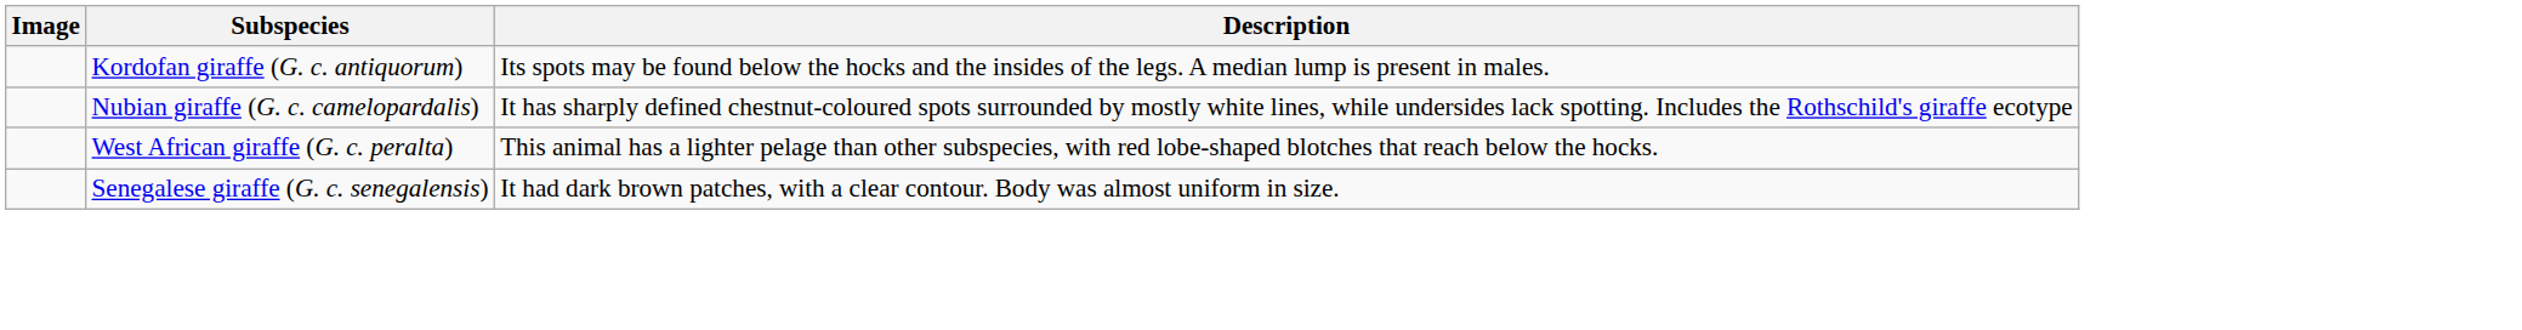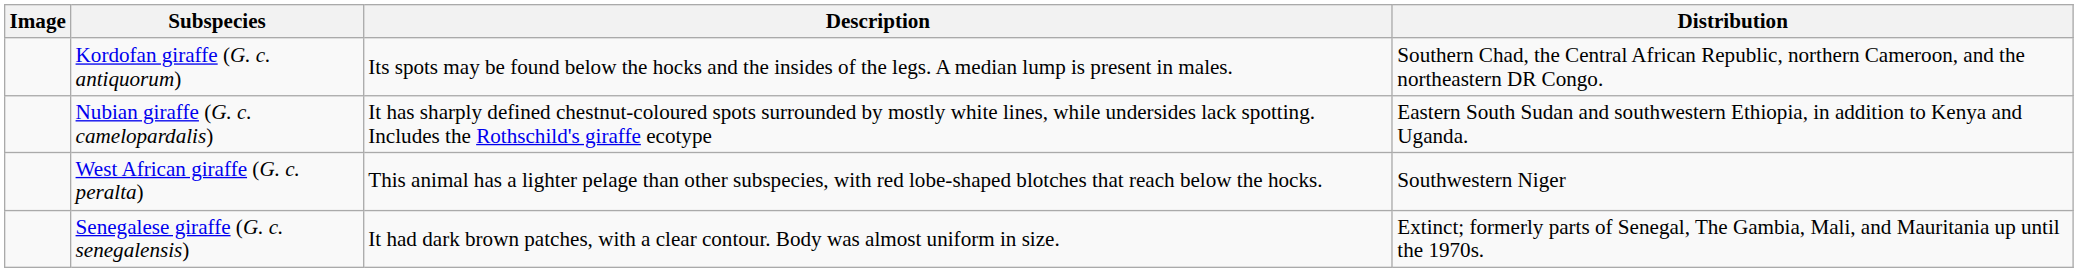 <table class="wikitable ">
 <tr>
 <th>Image</th>
 <th>Subspecies</th>
 <th>Description</th>
+<th>Distribution</th>
 </tr>
 <tr>
 <td></td>
 <td><a href='#'>Kordofan giraffe</a> (<em>G. c. antiquorum</em>)</td>
 <td>Its spots may be found below the hocks and the insides of the legs. A median lump is present in males.</td>
+<td>Southern Chad, the Central African Republic, northern Cameroon, and the northeastern DR Congo.</td>
 </tr>
 <tr>
 <td></td>
 <td><a href='#'>Nubian giraffe</a> (<em>G. c. camelopardalis</em>)</td>
 <td>It has sharply defined chestnut-coloured spots surrounded by mostly white lines, while undersides lack spotting. Includes the <a href='#'>Rothschild's giraffe</a> ecotype</td>
+<td>Eastern South Sudan and southwestern Ethiopia, in addition to Kenya and Uganda.</td>
 </tr>
 <tr>
 <td></td>
 <td><a href='#'>West African giraffe</a> (<em>G. c. peralta</em>)</td>
 <td>This animal has a lighter pelage than other subspecies, with red lobe-shaped blotches that reach below the hocks.</td>
+<td>Southwestern Niger</td>
 </tr>
 <tr>
 <td></td>
 <td><a href='#'>Senegalese giraffe</a> (<em>G. c. senegalensis</em>)</td>
 <td>It had dark brown patches, with a clear contour. Body was almost uniform in size.</td>
+<td>Extinct; formerly parts of Senegal, The Gambia, Mali, and Mauritania up until the 1970s.</td>
 </tr>
 </table>
